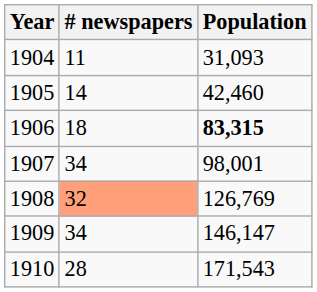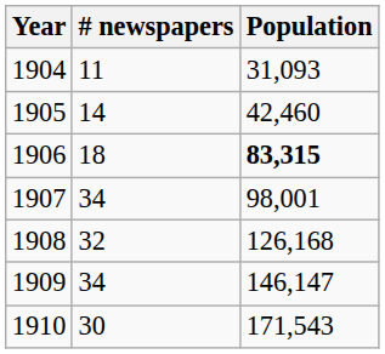 <table class="wikitable">
 <tr>
 <th>Year</th>
 <th># newspapers</th>
 <th>Population</th>
 </tr>
 <tr>
 <td>1904</td>
 <td>11</td>
 <td>31,093</td>
 </tr>
 <tr>
 <td>1905</td>
 <td>14</td>
 <td>42,460</td>
 </tr>
 <tr>
 <td>1906</td>
 <td>18</td>
 <td><strong>83,315</strong></td>
 </tr>
 <tr>
 <td>1907</td>
 <td>34</td>
 <td>98,001</td>
 </tr>
 <tr>
 <td>1908</td>
-<td style="background: lightsalmon;">32</td>
-<td>126,769</td>
+<td>32</td>
+<td>126,168</td>
 </tr>
 <tr>
 <td>1909</td>
 <td>34</td>
 <td>146,147</td>
 </tr>
 <tr>
 <td>1910</td>
-<td>28</td>
+<td>30</td>
 <td>171,543</td>
 </tr>
 </table>
